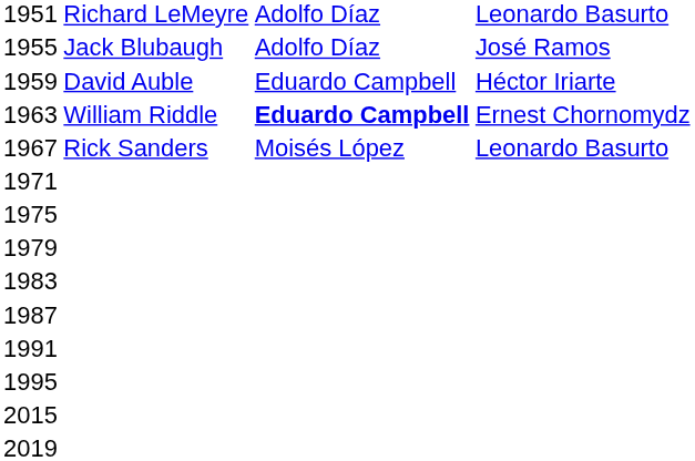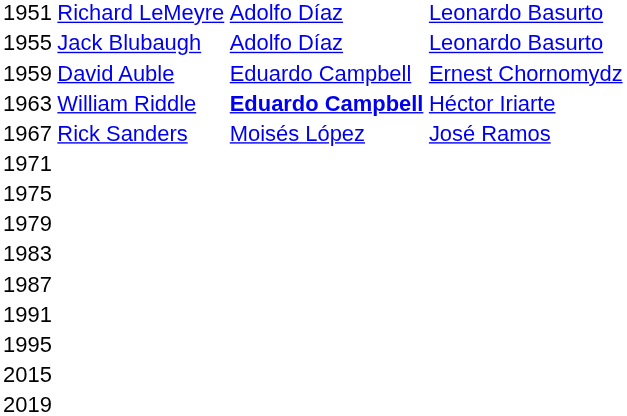 <table>
 <tr>
 <td>1951</td>
 <td><a href='#'>Richard LeMeyre</a><br></td>
 <td><a href='#'>Adolfo Díaz</a><br></td>
 <td><a href='#'>Leonardo Basurto</a><br></td>
 </tr>
 <tr>
 <td>1955</td>
 <td><a href='#'>Jack Blubaugh</a><br></td>
 <td><a href='#'>Adolfo Díaz</a><br></td>
-<td><a href='#'>José Ramos</a><br></td>
+<td><a href='#'>Leonardo Basurto</a><br></td>
 </tr>
 <tr>
 <td>1959</td>
 <td><a href='#'>David Auble</a><br></td>
 <td><a href='#'>Eduardo Campbell</a><br></td>
-<td><a href='#'>Héctor Iriarte</a><br></td>
+<td><a href='#'>Ernest Chornomydz</a><br></td>
 </tr>
 <tr>
 <td>1963</td>
 <td><a href='#'>William Riddle</a><br></td>
 <td><strong><a href='#'>Eduardo Campbell</a><br></strong></td>
-<td><a href='#'>Ernest Chornomydz</a><br></td>
+<td><a href='#'>Héctor Iriarte</a><br></td>
 </tr>
 <tr>
 <td>1967</td>
 <td><a href='#'>Rick Sanders</a><br></td>
 <td><a href='#'>Moisés López</a><br></td>
-<td><a href='#'>Leonardo Basurto</a><br></td>
+<td><a href='#'>José Ramos</a><br></td>
 </tr>
 <tr>
 <td>1971</td>
 <td></td>
 <td></td>
 <td></td>
 </tr>
 <tr>
 <td>1975</td>
 <td></td>
 <td></td>
 <td></td>
 </tr>
 <tr>
 <td>1979</td>
 <td></td>
 <td></td>
 <td></td>
 </tr>
 <tr>
 <td>1983</td>
 <td></td>
 <td></td>
 <td></td>
 </tr>
 <tr>
 <td>1987</td>
 <td></td>
 <td></td>
 <td></td>
 </tr>
 <tr>
 <td>1991</td>
 <td></td>
 <td></td>
 <td></td>
 </tr>
 <tr>
 <td>1995</td>
 <td></td>
 <td></td>
 <td></td>
 </tr>
 <tr>
 <td rowspan=2>2015<br></td>
 <td rowspan=2></td>
 <td rowspan=2></td>
 <td></td>
 </tr>
 <tr>
 <td></td>
 </tr>
 <tr>
 <td rowspan=2>2019<br></td>
 <td rowspan=2></td>
 <td rowspan=2></td>
 <td></td>
 </tr>
 <tr>
 <td></td>
 </tr>
 </table>
